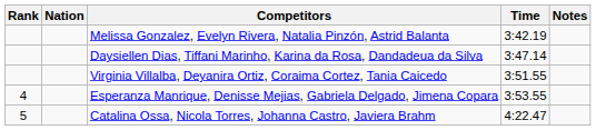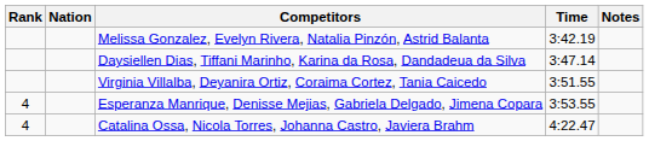 <table class="wikitable sortable" style="text-align:center; font-size:95%">
 <tr>
 <th>Rank</th>
 <th>Nation</th>
 <th>Competitors</th>
 <th>Time</th>
 <th>Notes</th>
 </tr>
 <tr>
 <td></td>
 <td align=left></td>
 <td align=left><a href='#'>Melissa Gonzalez</a>, <a href='#'>Evelyn Rivera</a>, <a href='#'>Natalia Pinzón</a>, <a href='#'>Astrid Balanta</a></td>
 <td>3:42.19</td>
 <td></td>
 </tr>
 <tr>
 <td></td>
 <td align=left></td>
 <td align=left><a href='#'>Daysiellen Dias</a>, <a href='#'>Tiffani Marinho</a>, <a href='#'>Karina da Rosa</a>, <a href='#'>Dandadeua da Silva</a></td>
 <td>3:47.14</td>
 <td></td>
 </tr>
 <tr>
 <td></td>
 <td align=left></td>
 <td align=left><a href='#'>Virginia Villalba</a>, <a href='#'>Deyanira Ortiz</a>, <a href='#'>Coraima Cortez</a>, <a href='#'>Tania Caicedo</a></td>
 <td>3:51.55</td>
 <td></td>
 </tr>
 <tr>
 <td>4</td>
 <td align=left></td>
 <td align=left><a href='#'>Esperanza Manrique</a>, <a href='#'>Denisse Mejias</a>, <a href='#'>Gabriela Delgado</a>, <a href='#'>Jimena Copara</a></td>
 <td>3:53.55</td>
 <td></td>
 </tr>
 <tr>
-<td>5</td>
+<td>4</td>
 <td align=left></td>
 <td align=left><a href='#'>Catalina Ossa</a>, <a href='#'>Nicola Torres</a>, <a href='#'>Johanna Castro</a>, <a href='#'>Javiera Brahm</a></td>
 <td>4:22.47</td>
 <td></td>
 </tr>
 </table>
